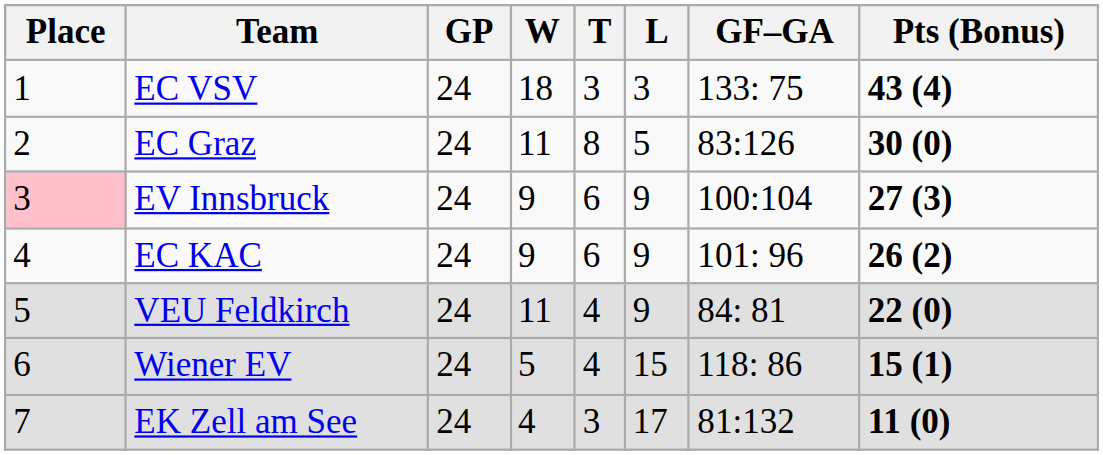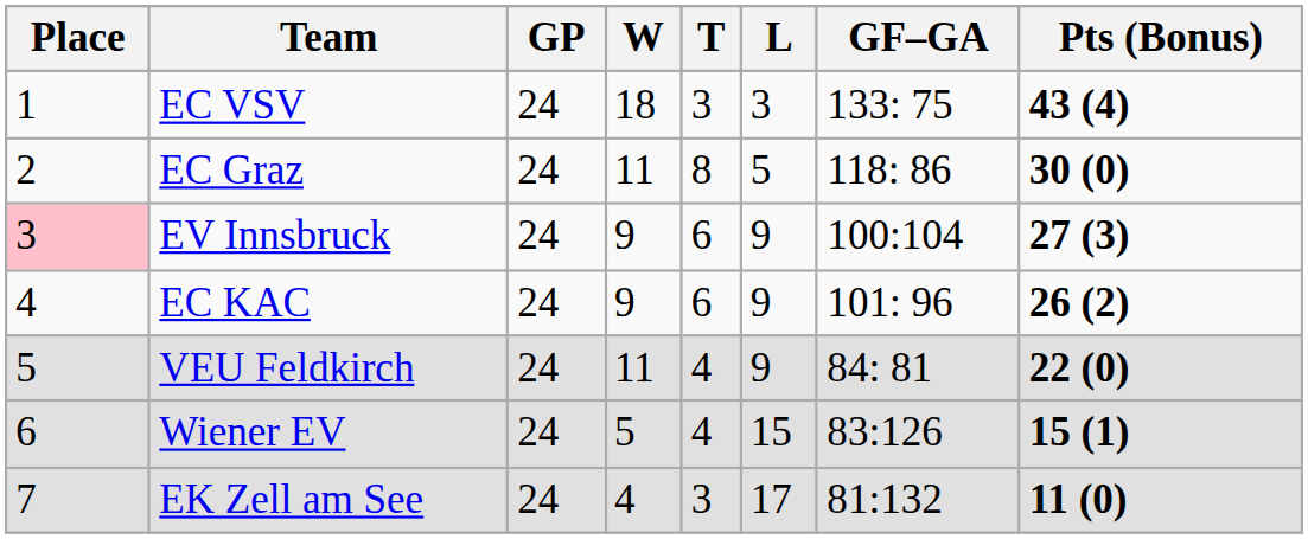 <table class="wikitable" width="500px">
 <tr style="background-color:#c0c0c0;">
 <th>Place</th>
 <th>Team</th>
 <th>GP</th>
 <th>W</th>
 <th>T</th>
 <th>L</th>
 <th>GF–GA</th>
 <th>Pts (Bonus)</th>
 </tr>
 <tr>
 <td>1</td>
 <td><a href='#'>EC VSV</a></td>
 <td>24</td>
 <td>18</td>
 <td>3</td>
 <td>3</td>
 <td>133: 75</td>
 <td><strong>43 (4)</strong></td>
 </tr>
 <tr>
 <td>2</td>
 <td><a href='#'>EC Graz</a></td>
 <td>24</td>
 <td>11</td>
 <td>8</td>
 <td>5</td>
-<td>83:126</td>
+<td>118: 86</td>
 <td><strong>30 (0)</strong></td>
 </tr>
 <tr>
 <td style="background: pink;">3</td>
 <td><a href='#'>EV Innsbruck</a></td>
 <td>24</td>
 <td>9</td>
 <td>6</td>
 <td>9</td>
 <td>100:104</td>
 <td><strong>27 (3)</strong></td>
 </tr>
 <tr>
 <td>4</td>
 <td><a href='#'>EC KAC</a></td>
 <td>24</td>
 <td>9</td>
 <td>6</td>
 <td>9</td>
 <td>101: 96</td>
 <td><strong>26 (2)</strong></td>
 </tr>
 <tr bgcolor="#e0e0e0">
 <td>5</td>
 <td><a href='#'>VEU Feldkirch</a></td>
 <td>24</td>
 <td>11</td>
 <td>4</td>
 <td>9</td>
 <td>84: 81</td>
 <td><strong>22 (0)</strong></td>
 </tr>
 <tr bgcolor="#e0e0e0">
 <td>6</td>
 <td><a href='#'>Wiener EV</a></td>
 <td>24</td>
 <td>5</td>
 <td>4</td>
 <td>15</td>
-<td>118: 86</td>
+<td>83:126</td>
 <td><strong>15 (1)</strong></td>
 </tr>
 <tr bgcolor="#e0e0e0">
 <td>7</td>
 <td><a href='#'>EK Zell am See</a></td>
 <td>24</td>
 <td>4</td>
 <td>3</td>
 <td>17</td>
 <td>81:132</td>
 <td><strong>11 (0)</strong></td>
 </tr>
 </table>
